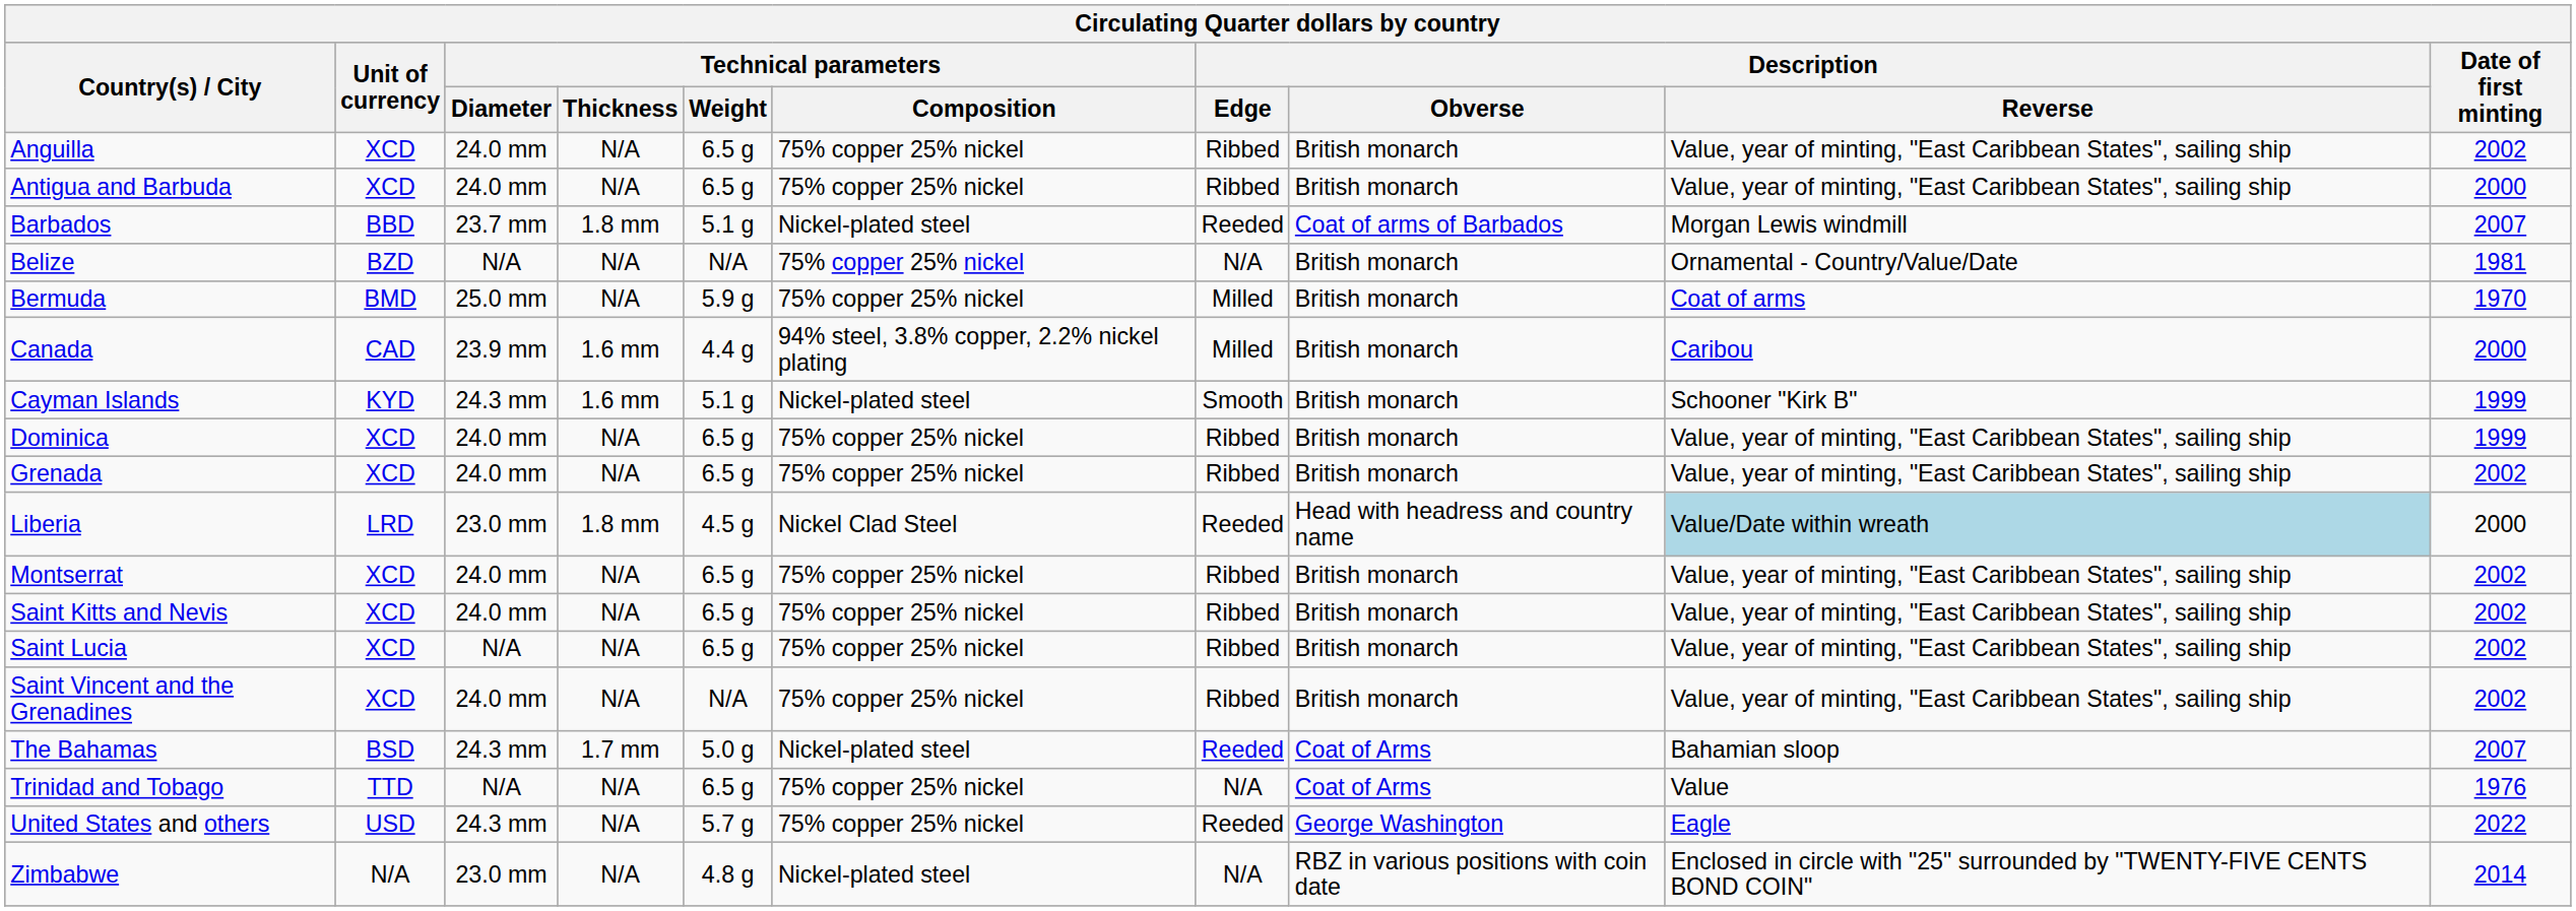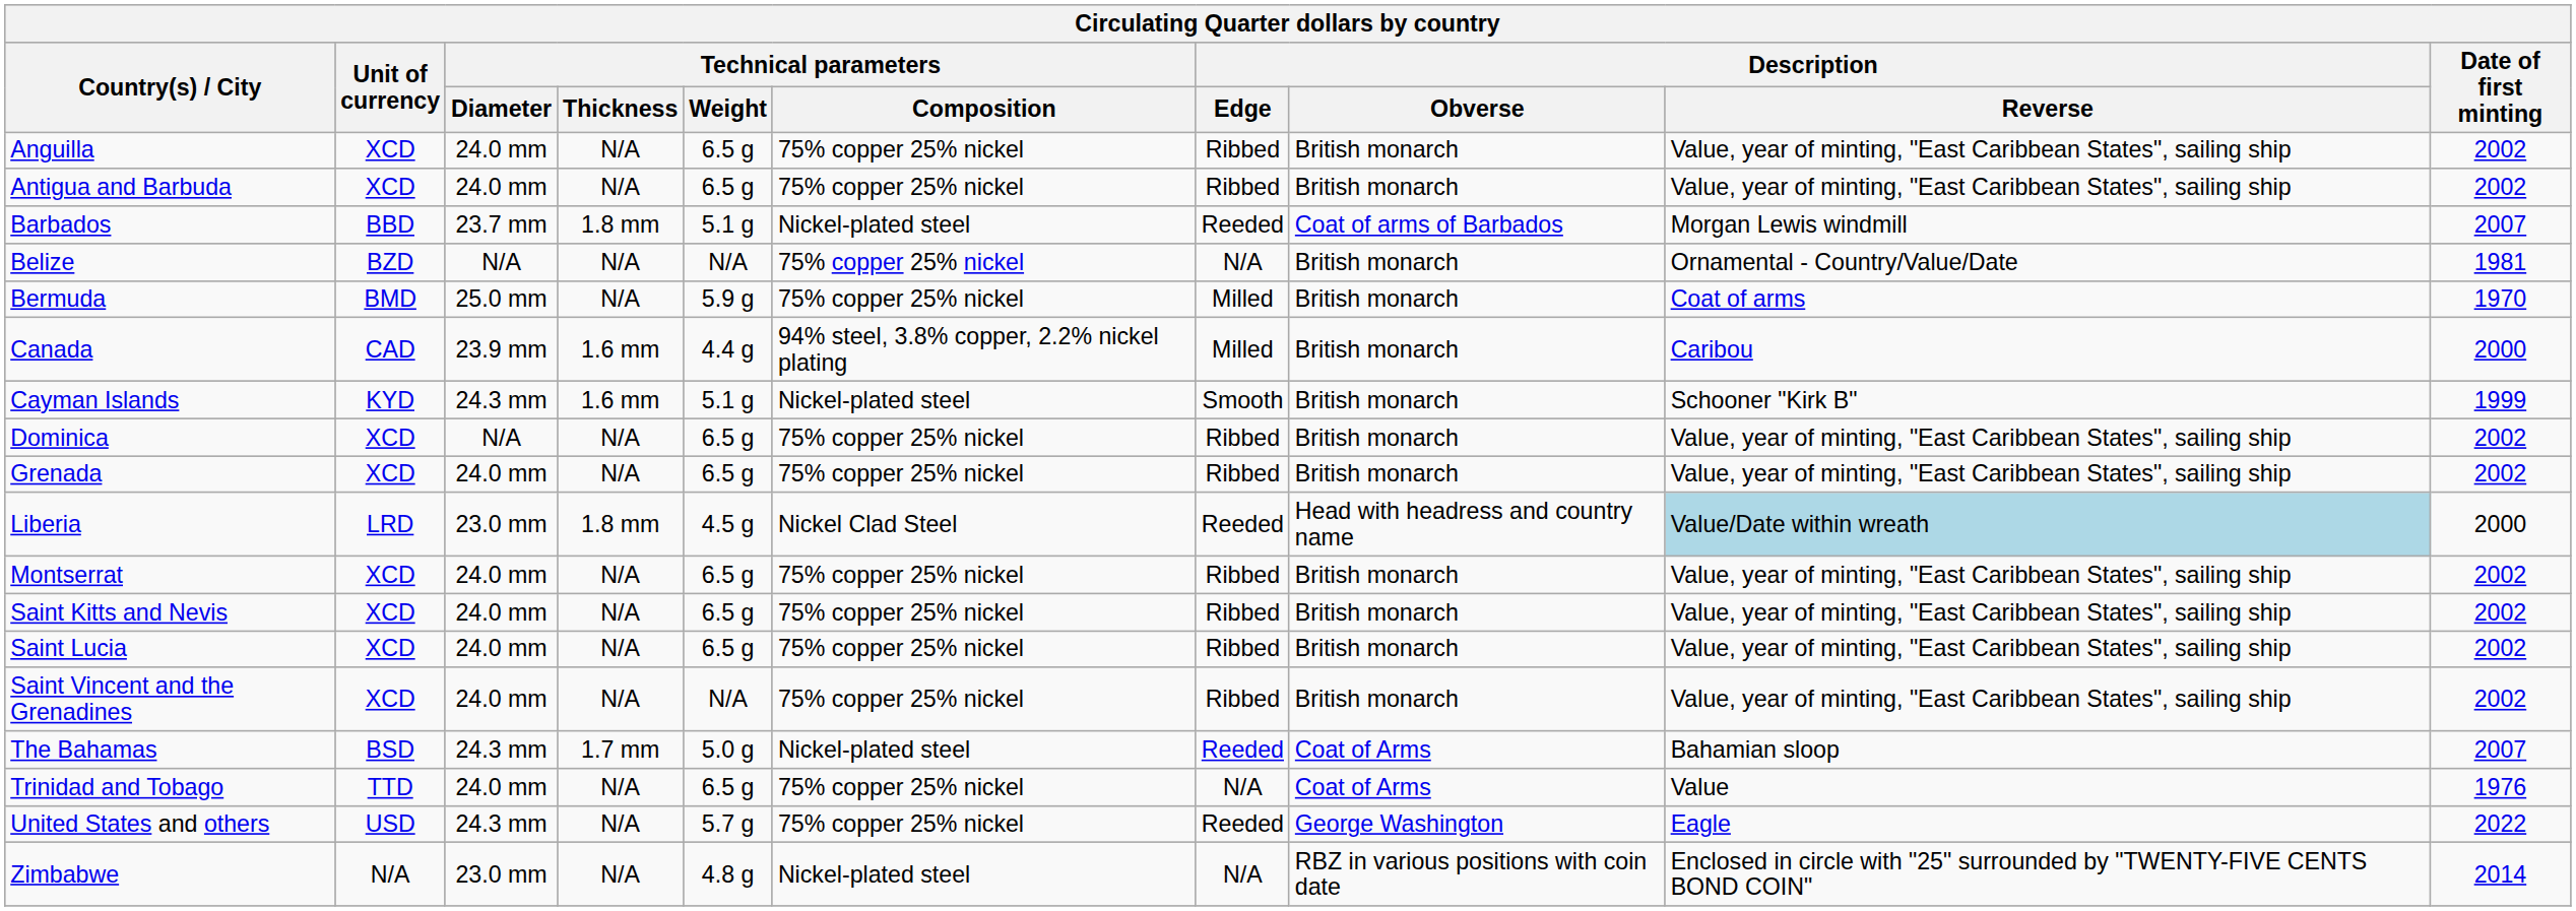 <table class="wikitable sortable" style="font-size: 90%">
 <tr>
 <th colspan=10><strong>Circulating Quarter dollars by country</strong></th>
 </tr>
 <tr>
 <th rowspan=2>Country(s) / City</th>
 <th rowspan=2>Unit of <br>currency</th>
 <th colspan=4>Technical parameters</th>
 <th colspan=3>Description</th>
 <th rowspan=2>Date of <br>first minting</th>
 </tr>
 <tr>
 <th>Diameter</th>
 <th>Thickness</th>
 <th>Weight</th>
 <th>Composition</th>
 <th>Edge</th>
 <th>Obverse</th>
 <th>Reverse</th>
 </tr>
 <tr>
 <td> <a href='#'>Anguilla</a></td>
 <td style="text-align:center;"><a href='#'>XCD</a></td>
 <td style="text-align:center;">24.0 mm</td>
 <td style="text-align:center;">N/A</td>
 <td style="text-align:center;">6.5 g</td>
 <td>75% copper 25% nickel</td>
 <td style="text-align:center;">Ribbed</td>
 <td>British monarch</td>
 <td>Value, year of minting, "East Caribbean States", sailing ship</td>
 <td style="text-align:center;"><a href='#'>2002</a></td>
 </tr>
 <tr>
 <td> <a href='#'>Antigua and Barbuda</a></td>
 <td style="text-align:center;"><a href='#'>XCD</a></td>
 <td style="text-align:center;">24.0 mm</td>
 <td style="text-align:center;">N/A</td>
 <td style="text-align:center;">6.5 g</td>
 <td>75% copper 25% nickel</td>
 <td style="text-align:center;">Ribbed</td>
 <td>British monarch</td>
 <td>Value, year of minting, "East Caribbean States", sailing ship</td>
-<td style="text-align:center;"><a href='#'>2000</a></td>
+<td style="text-align:center;"><a href='#'>2002</a></td>
 </tr>
 <tr>
 <td> <a href='#'>Barbados</a></td>
 <td style="text-align:center;"><a href='#'>BBD</a></td>
 <td style="text-align:center;">23.7 mm</td>
 <td style="text-align:center;">1.8 mm</td>
 <td style="text-align:center;">5.1 g</td>
 <td>Nickel-plated steel</td>
 <td style="text-align:center;">Reeded</td>
 <td><a href='#'>Coat of arms of Barbados</a></td>
 <td>Morgan Lewis windmill</td>
 <td style="text-align:center;"><a href='#'>2007</a></td>
 </tr>
 <tr>
 <td> <a href='#'>Belize</a></td>
 <td style="text-align:center;"><a href='#'>BZD</a></td>
 <td style="text-align:center;">N/A</td>
 <td style="text-align:center;">N/A</td>
 <td style="text-align:center;">N/A</td>
 <td>75% <a href='#'>copper</a> 25% <a href='#'>nickel</a></td>
 <td style="text-align:center;">N/A</td>
 <td>British monarch</td>
 <td>Ornamental - Country/Value/Date</td>
 <td style="text-align:center;"><a href='#'>1981</a></td>
 </tr>
 <tr>
 <td> <a href='#'>Bermuda</a></td>
 <td style="text-align:center;"><a href='#'>BMD</a></td>
 <td style="text-align:center;">25.0 mm</td>
 <td style="text-align:center;">N/A</td>
 <td style="text-align:center;">5.9 g</td>
 <td>75% copper 25% nickel</td>
 <td style="text-align:center;">Milled</td>
 <td>British monarch</td>
 <td><a href='#'>Coat of arms</a></td>
 <td style="text-align:center;"><a href='#'>1970</a></td>
 </tr>
 <tr>
 <td> <a href='#'>Canada</a></td>
 <td style="text-align:center;"><a href='#'>CAD</a></td>
 <td style="text-align:center;">23.9 mm</td>
 <td style="text-align:center;">1.6 mm</td>
 <td style="text-align:center;">4.4 g</td>
 <td>94% steel, 3.8% copper, 2.2% nickel plating</td>
 <td style="text-align:center;">Milled</td>
 <td>British monarch</td>
 <td><a href='#'>Caribou</a></td>
 <td style="text-align:center;"><a href='#'>2000</a></td>
 </tr>
 <tr>
 <td> <a href='#'>Cayman Islands</a></td>
 <td style="text-align:center;"><a href='#'>KYD</a></td>
 <td style="text-align:center;">24.3 mm</td>
 <td style="text-align:center;">1.6 mm</td>
 <td style="text-align:center;">5.1 g</td>
 <td>Nickel-plated steel</td>
 <td style="text-align:center;">Smooth</td>
 <td>British monarch</td>
 <td>Schooner "Kirk B"</td>
 <td style="text-align:center;"><a href='#'>1999</a></td>
 </tr>
 <tr>
 <td> <a href='#'>Dominica</a></td>
 <td style="text-align:center;"><a href='#'>XCD</a></td>
-<td style="text-align:center;">24.0 mm</td>
+<td style="text-align:center;">N/A</td>
 <td style="text-align:center;">N/A</td>
 <td style="text-align:center;">6.5 g</td>
 <td>75% copper 25% nickel</td>
 <td style="text-align:center;">Ribbed</td>
 <td>British monarch</td>
 <td>Value, year of minting, "East Caribbean States", sailing ship</td>
-<td style="text-align:center;"><a href='#'>1999</a></td>
+<td style="text-align:center;"><a href='#'>2002</a></td>
 </tr>
 <tr>
 <td> <a href='#'>Grenada</a></td>
 <td style="text-align:center;"><a href='#'>XCD</a></td>
 <td style="text-align:center;">24.0 mm</td>
 <td style="text-align:center;">N/A</td>
 <td style="text-align:center;">6.5 g</td>
 <td>75% copper 25% nickel</td>
 <td style="text-align:center;">Ribbed</td>
 <td>British monarch</td>
 <td>Value, year of minting, "East Caribbean States", sailing ship</td>
 <td style="text-align:center;"><a href='#'>2002</a></td>
 </tr>
 <tr>
 <td> <a href='#'>Liberia</a></td>
 <td style="text-align:center;"><a href='#'>LRD</a></td>
 <td style="text-align:center;">23.0 mm</td>
 <td style="text-align:center;">1.8 mm</td>
 <td style="text-align:center;">4.5 g</td>
 <td>Nickel Clad Steel</td>
 <td style="text-align:center;">Reeded</td>
 <td>Head with headress and country name</td>
 <td style="background: lightblue;">Value/Date within wreath</td>
 <td style="text-align:center;">2000</td>
 </tr>
 <tr>
 <td> <a href='#'>Montserrat</a></td>
 <td style="text-align:center;"><a href='#'>XCD</a></td>
 <td style="text-align:center;">24.0 mm</td>
 <td style="text-align:center;">N/A</td>
 <td style="text-align:center;">6.5 g</td>
 <td>75% copper 25% nickel</td>
 <td style="text-align:center;">Ribbed</td>
 <td>British monarch</td>
 <td>Value, year of minting, "East Caribbean States", sailing ship</td>
 <td style="text-align:center;"><a href='#'>2002</a></td>
 </tr>
 <tr>
 <td> <a href='#'>Saint Kitts and Nevis</a></td>
 <td style="text-align:center;"><a href='#'>XCD</a></td>
 <td style="text-align:center;">24.0 mm</td>
 <td style="text-align:center;">N/A</td>
 <td style="text-align:center;">6.5 g</td>
 <td>75% copper 25% nickel</td>
 <td style="text-align:center;">Ribbed</td>
 <td>British monarch</td>
 <td>Value, year of minting, "East Caribbean States", sailing ship</td>
 <td style="text-align:center;"><a href='#'>2002</a></td>
 </tr>
 <tr>
 <td> <a href='#'>Saint Lucia</a></td>
 <td style="text-align:center;"><a href='#'>XCD</a></td>
-<td style="text-align:center;">N/A</td>
+<td style="text-align:center;">24.0 mm</td>
 <td style="text-align:center;">N/A</td>
 <td style="text-align:center;">6.5 g</td>
 <td>75% copper 25% nickel</td>
 <td style="text-align:center;">Ribbed</td>
 <td>British monarch</td>
 <td>Value, year of minting, "East Caribbean States", sailing ship</td>
 <td style="text-align:center;"><a href='#'>2002</a></td>
 </tr>
 <tr>
 <td> <a href='#'>Saint Vincent and the Grenadines</a></td>
 <td style="text-align:center;"><a href='#'>XCD</a></td>
 <td style="text-align:center;">24.0 mm</td>
 <td style="text-align:center;">N/A</td>
 <td style="text-align:center;">N/A</td>
 <td>75% copper 25% nickel</td>
 <td style="text-align:center;">Ribbed</td>
 <td>British monarch</td>
 <td>Value, year of minting, "East Caribbean States", sailing ship</td>
 <td style="text-align:center;"><a href='#'>2002</a></td>
 </tr>
 <tr>
 <td> <a href='#'>The Bahamas</a></td>
 <td style="text-align:center;"><a href='#'>BSD</a></td>
 <td style="text-align:center;">24.3 mm</td>
 <td style="text-align:center;">1.7 mm</td>
 <td style="text-align:center;">5.0 g</td>
 <td>Nickel-plated steel</td>
 <td style="text-align:center;"><a href='#'>Reeded</a></td>
 <td><a href='#'>Coat of Arms</a></td>
 <td>Bahamian sloop</td>
 <td style="text-align:center;"><a href='#'>2007</a></td>
 </tr>
 <tr>
 <td> <a href='#'>Trinidad and Tobago</a></td>
 <td style="text-align:center;"><a href='#'>TTD</a></td>
-<td style="text-align:center;">N/A</td>
+<td style="text-align:center;">24.0 mm</td>
 <td style="text-align:center;">N/A</td>
 <td style="text-align:center;">6.5 g</td>
 <td>75% copper 25% nickel</td>
 <td style="text-align:center;">N/A</td>
 <td><a href='#'>Coat of Arms</a></td>
 <td>Value</td>
 <td style="text-align:center;"><a href='#'>1976</a></td>
 </tr>
 <tr>
 <td> <a href='#'>United States</a> and <a href='#'>others</a></td>
 <td style="text-align:center;"><a href='#'>USD</a></td>
 <td style="text-align:center;">24.3 mm</td>
 <td style="text-align:center;">N/A</td>
 <td style="text-align:center;">5.7 g</td>
 <td>75% copper 25% nickel</td>
 <td style="text-align:center;">Reeded</td>
 <td><a href='#'>George Washington</a></td>
 <td><a href='#'>Eagle</a></td>
 <td style="text-align:center;"><a href='#'>2022</a></td>
 </tr>
 <tr>
 <td> <a href='#'>Zimbabwe</a></td>
 <td style="text-align:center;">N/A</td>
 <td style="text-align:center;">23.0 mm</td>
 <td style="text-align:center;">N/A</td>
 <td style="text-align:center;">4.8 g</td>
 <td>Nickel-plated steel</td>
 <td style="text-align:center;">N/A</td>
 <td>RBZ in various positions with coin date</td>
 <td>Enclosed in circle with "25" surrounded by "TWENTY-FIVE CENTS BOND COIN"</td>
 <td style="text-align:center;"><a href='#'>2014</a></td>
 </tr>
 </table>
